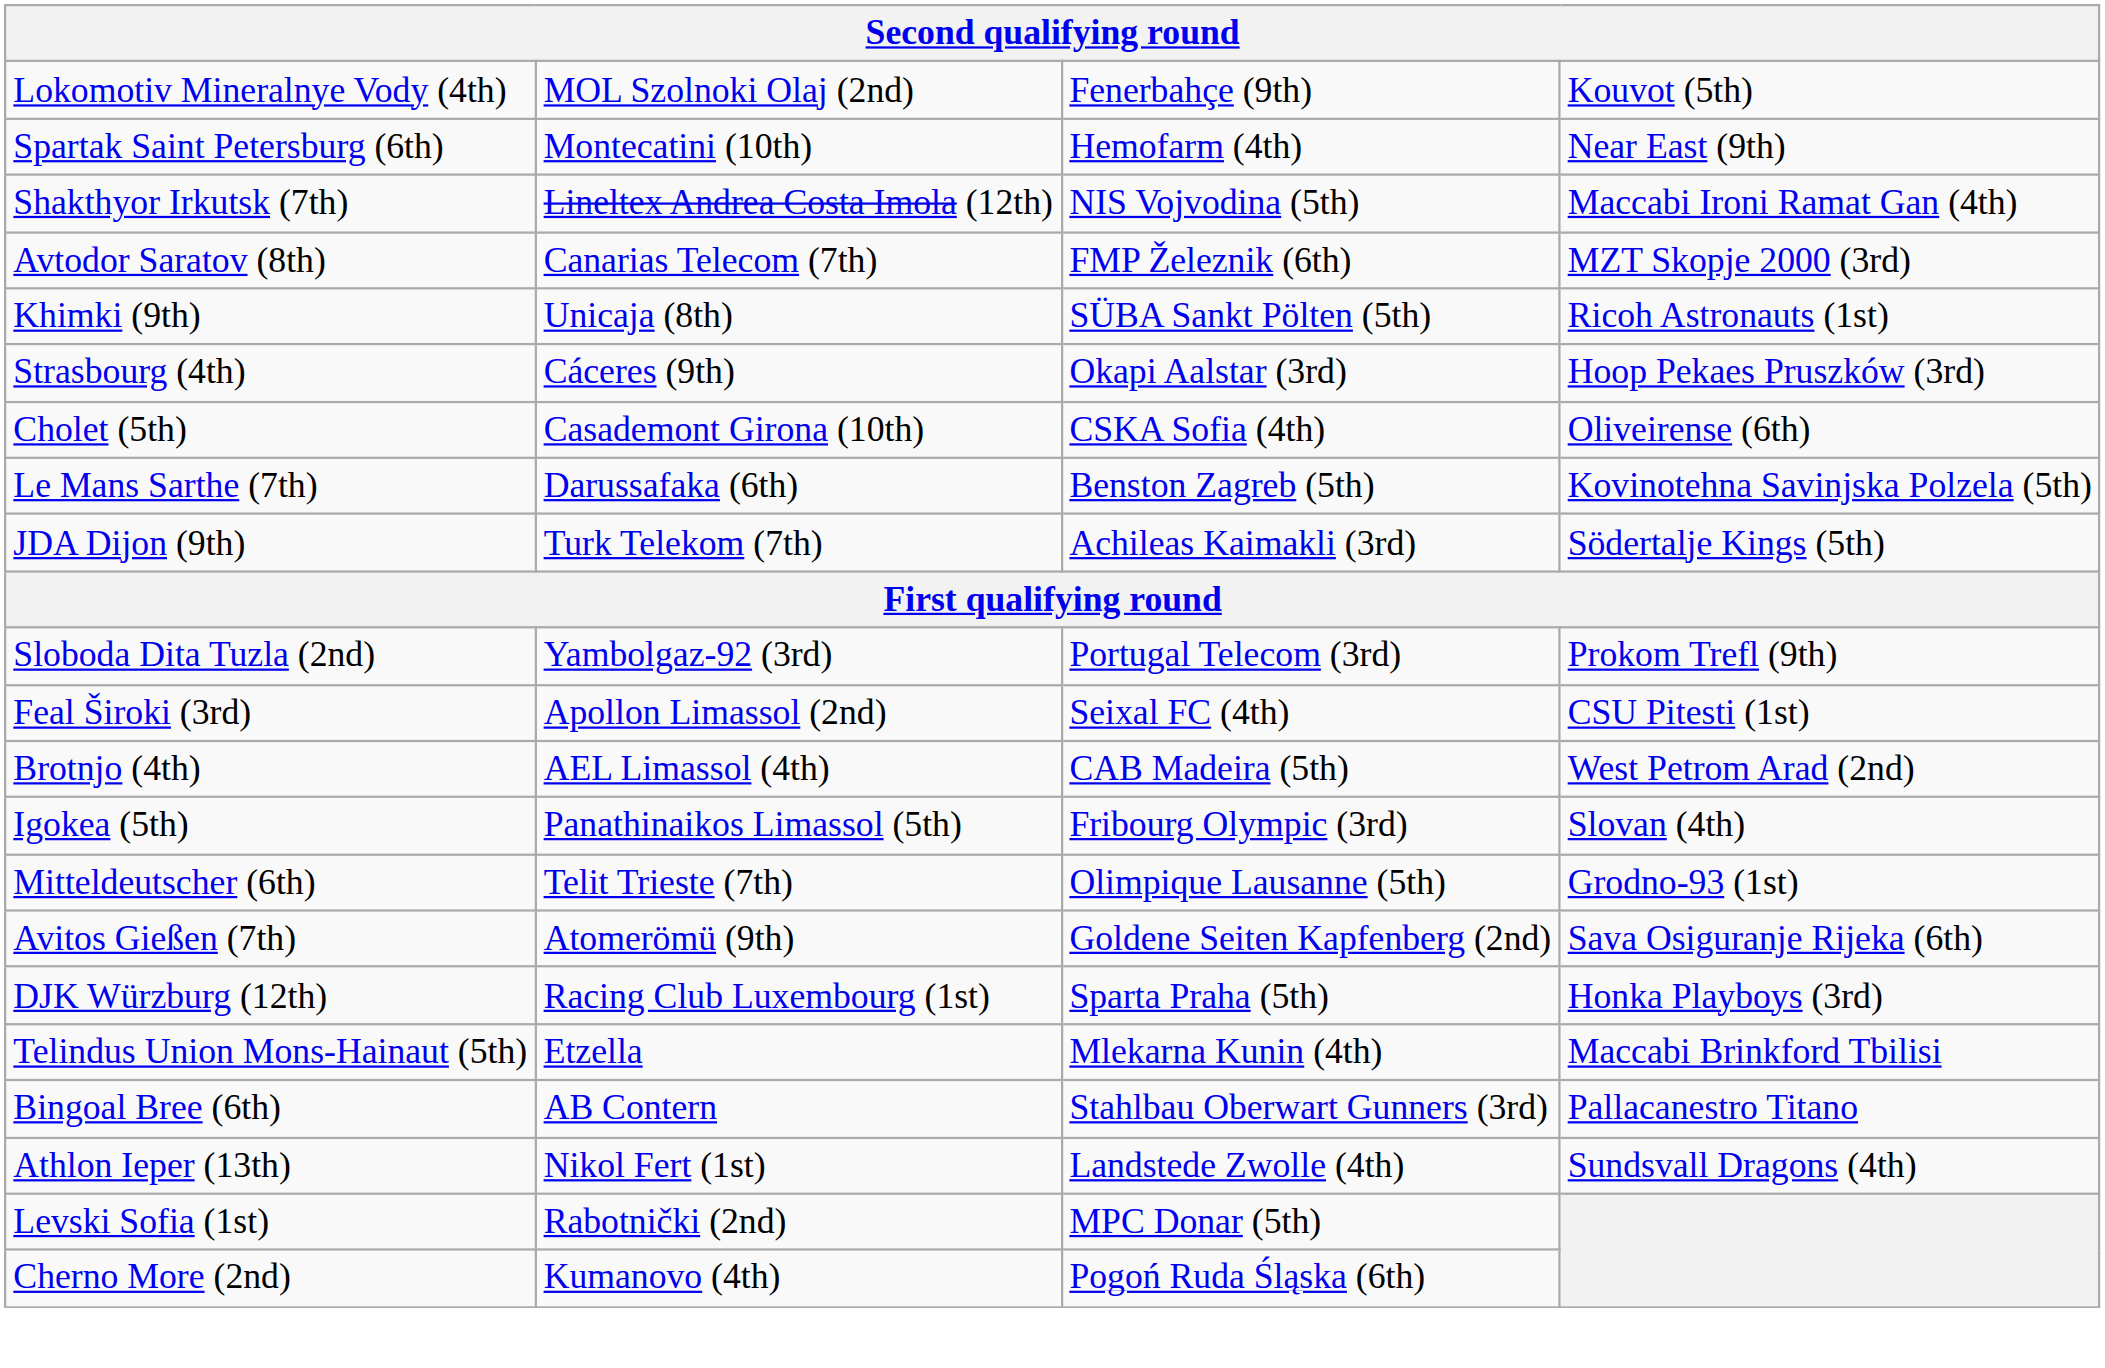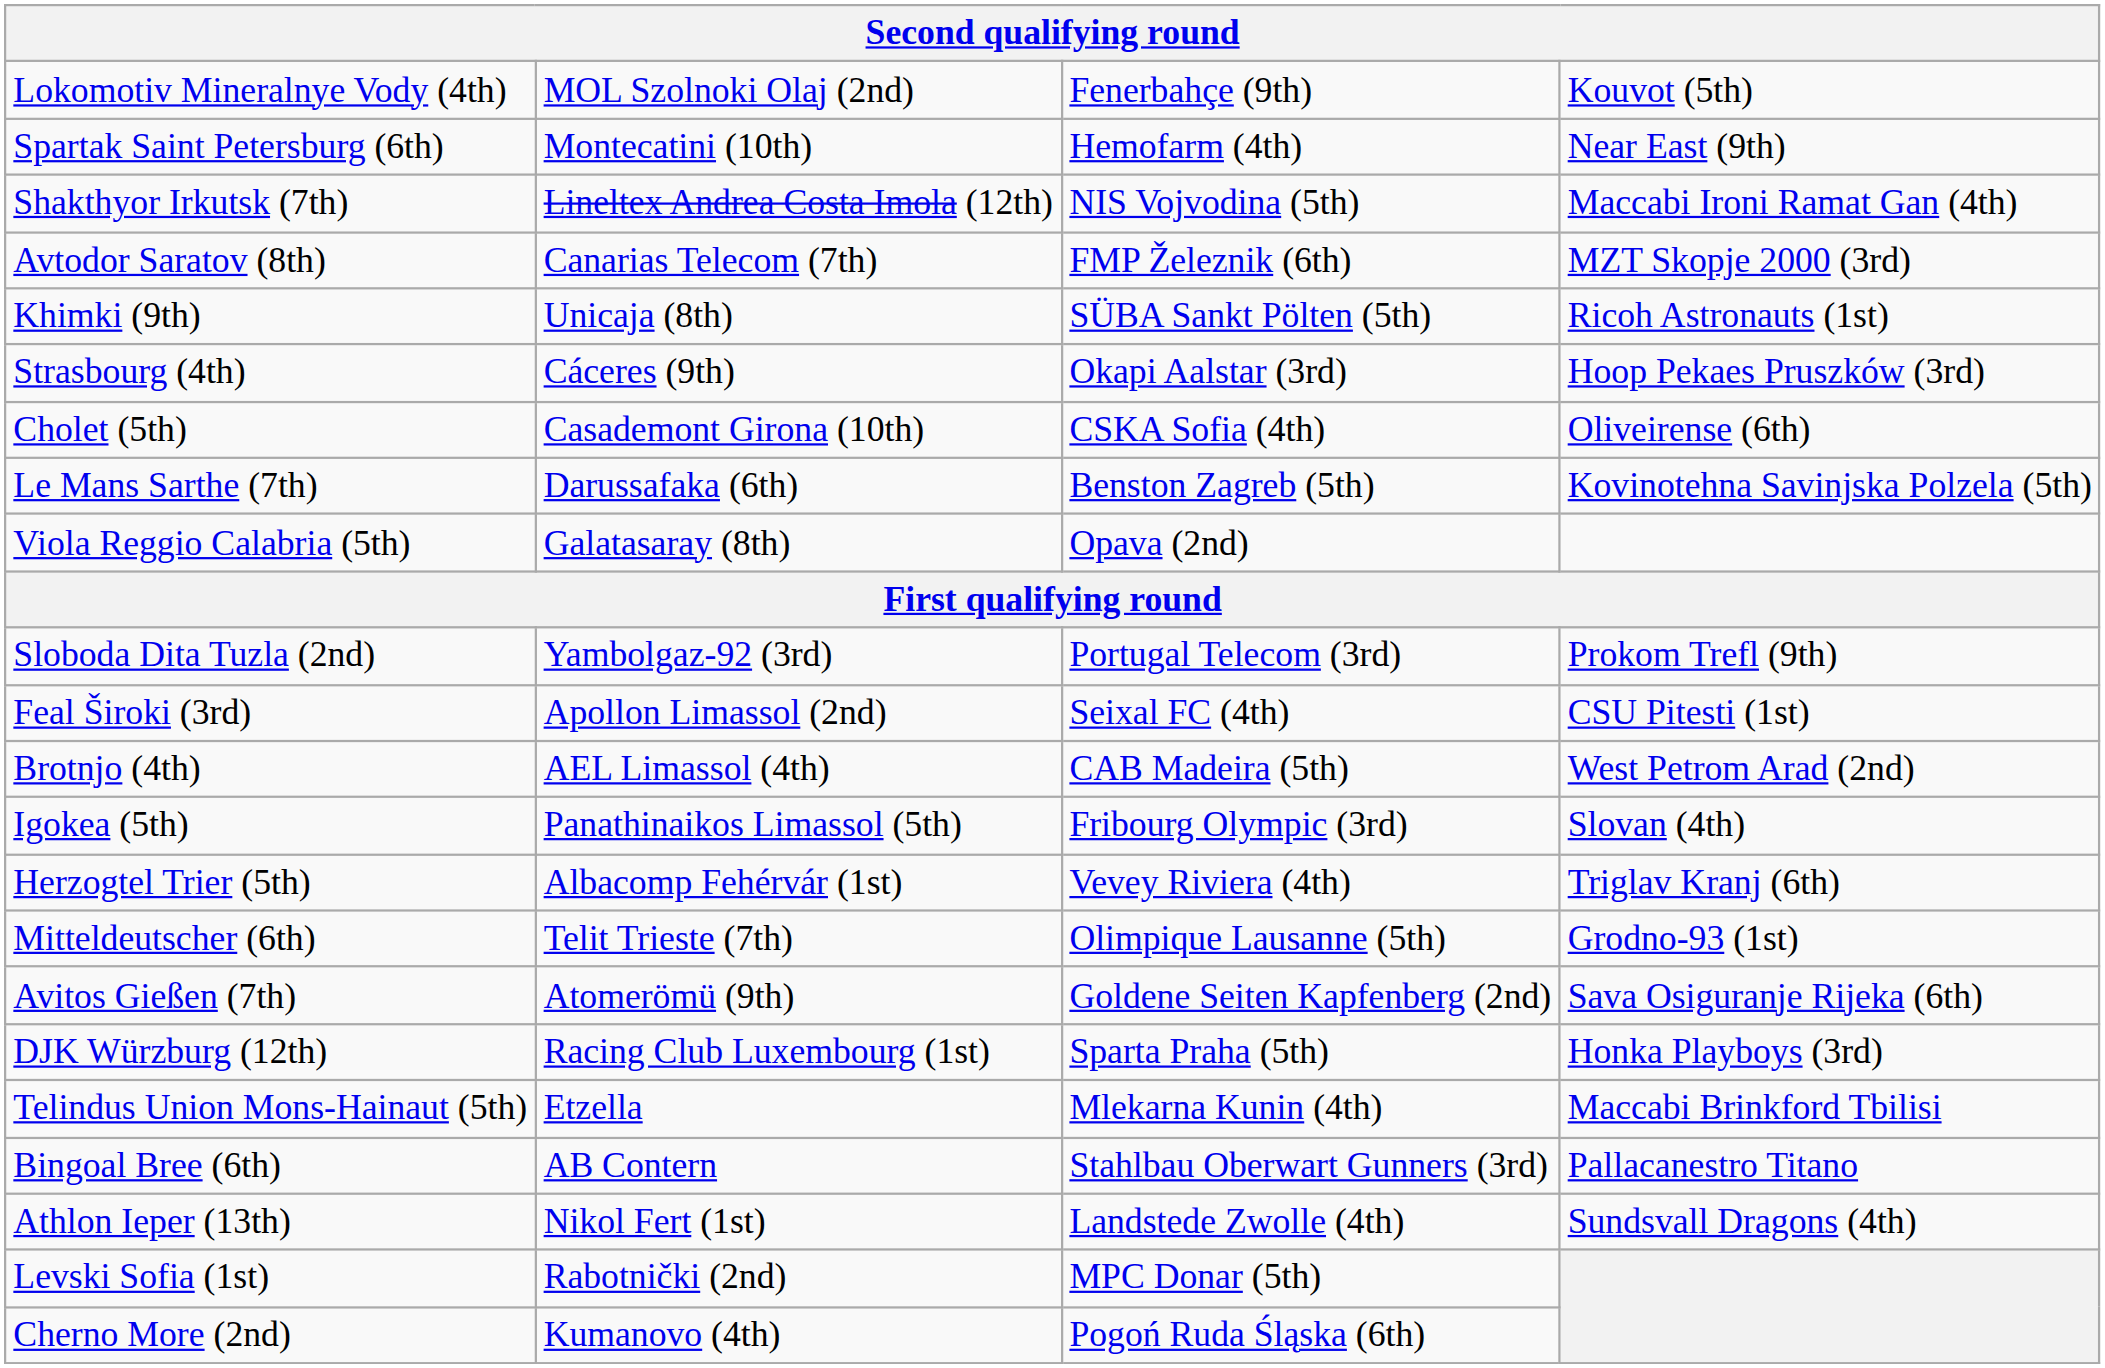 <table class="wikitable" style="white-space: nowrap;">
 <tr>
 <th colspan=4><a href='#'>Second qualifying round</a></th>
 </tr>
 <tr>
 <td width=210> <a href='#'>Lokomotiv Mineralnye Vody</a> (4th)</td>
 <td width=210> <a href='#'>MOL Szolnoki Olaj</a> (2nd)</td>
 <td width=210> <a href='#'>Fenerbahçe</a> (9th)</td>
 <td width=210> <a href='#'>Kouvot</a> (5th)</td>
 </tr>
 <tr>
 <td width=210> <a href='#'>Spartak Saint Petersburg</a> (6th)</td>
 <td width=210> <a href='#'>Montecatini</a> (10th)</td>
 <td width=210> <a href='#'>Hemofarm</a> (4th)</td>
 <td width=210> <a href='#'>Near East</a> (9th)</td>
 </tr>
 <tr>
 <td width=210> <a href='#'>Shakthyor Irkutsk</a> (7th)</td>
 <td width=210> <a href='#'><s>Lineltex Andrea Costa Imola</s></a> (12th)</td>
 <td width=210> <a href='#'>NIS Vojvodina</a> (5th)</td>
 <td width=210> <a href='#'>Maccabi Ironi Ramat Gan</a> (4th)</td>
 </tr>
 <tr>
 <td width=210> <a href='#'>Avtodor Saratov</a> (8th)</td>
 <td width=210> <a href='#'>Canarias Telecom</a> (7th)</td>
 <td width=210> <a href='#'>FMP Železnik</a> (6th)</td>
 <td width=210> <a href='#'>MZT Skopje 2000</a> (3rd)</td>
 </tr>
 <tr>
 <td width=210> <a href='#'>Khimki</a> (9th)</td>
 <td width=210> <a href='#'>Unicaja</a> (8th)</td>
 <td width=210> <a href='#'>SÜBA Sankt Pölten</a> (5th)</td>
 <td width=210> <a href='#'>Ricoh Astronauts</a> (1st)</td>
 </tr>
 <tr>
 <td width=210> <a href='#'>Strasbourg</a> (4th)</td>
 <td width=210> <a href='#'>Cáceres</a> (9th)</td>
 <td width=210> <a href='#'>Okapi Aalstar</a> (3rd)</td>
 <td width=210> <a href='#'>Hoop Pekaes Pruszków</a> (3rd)</td>
 </tr>
 <tr>
 <td width=210> <a href='#'>Cholet</a> (5th)</td>
 <td width=210> <a href='#'>Casademont Girona</a> (10th)</td>
 <td width=210> <a href='#'>CSKA Sofia</a> (4th)</td>
 <td width=210> <a href='#'>Oliveirense</a> (6th)</td>
 </tr>
 <tr>
 <td width=210> <a href='#'>Le Mans Sarthe</a> (7th)</td>
 <td width=210> <a href='#'>Darussafaka</a> (6th)</td>
 <td width=210> <a href='#'>Benston Zagreb</a> (5th)</td>
 <td width=210> <a href='#'>Kovinotehna Savinjska Polzela</a> (5th)</td>
 </tr>
 <tr>
-<td width=210> <a href='#'>JDA Dijon</a> (9th)</td>
-<td width=210> <a href='#'>Turk Telekom</a> (7th)</td>
-<td width=210> <a href='#'>Achileas Kaimakli</a> (3rd)</td>
-<td width=210> <a href='#'>Södertalje Kings</a> (5th)</td>
+<td width=210> <a href='#'>Viola Reggio Calabria</a> (5th)</td>
+<td width=210> <a href='#'>Galatasaray</a> (8th)</td>
+<td width=210> <a href='#'>Opava</a> (2nd)</td>
+<td></td>
 </tr>
 <tr>
 <th colspan=4><a href='#'>First qualifying round</a></th>
 </tr>
 <tr>
 <td width=210> <a href='#'>Sloboda Dita Tuzla</a> (2nd)</td>
 <td width=210> <a href='#'>Yambolgaz-92</a> (3rd)</td>
 <td width=210> <a href='#'>Portugal Telecom</a> (3rd)</td>
 <td width=210> <a href='#'>Prokom Trefl</a> (9th)</td>
 </tr>
 <tr>
 <td width=210> <a href='#'>Feal Široki</a> (3rd)</td>
 <td width=210> <a href='#'>Apollon Limassol</a> (2nd)</td>
 <td width=210> <a href='#'>Seixal FC</a> (4th)</td>
 <td width=210> <a href='#'>CSU Pitesti</a> (1st)</td>
 </tr>
 <tr>
 <td width=210> <a href='#'>Brotnjo</a> (4th)</td>
 <td width=210> <a href='#'>AEL Limassol</a> (4th)</td>
 <td width=210> <a href='#'>CAB Madeira</a> (5th)</td>
 <td width=210> <a href='#'>West Petrom Arad</a> (2nd)</td>
 </tr>
 <tr>
 <td width=210> <a href='#'>Igokea</a> (5th)</td>
 <td width=210> <a href='#'>Panathinaikos Limassol</a> (5th)</td>
 <td width=210> <a href='#'>Fribourg Olympic</a> (3rd)</td>
 <td width=210> <a href='#'>Slovan</a> (4th)</td>
+</tr>
+<tr>
+<td width=210> <a href='#'>Herzogtel Trier</a> (5th)</td>
+<td width=210> <a href='#'>Albacomp Fehérvár</a> (1st)</td>
+<td width=210> <a href='#'>Vevey Riviera</a> (4th)</td>
+<td width=210> <a href='#'>Triglav Kranj</a> (6th)</td>
 </tr>
 <tr>
 <td width=210> <a href='#'>Mitteldeutscher</a> (6th)</td>
 <td width=210> <a href='#'>Telit Trieste</a> (7th)</td>
 <td width=210> <a href='#'>Olimpique Lausanne</a> (5th)</td>
 <td width=210> <a href='#'>Grodno-93</a> (1st)</td>
 </tr>
 <tr>
 <td width=210> <a href='#'>Avitos Gießen</a> (7th)</td>
 <td width=210> <a href='#'>Atomerömü</a> (9th)</td>
 <td width=210> <a href='#'>Goldene Seiten Kapfenberg</a> (2nd)</td>
 <td width=210> <a href='#'>Sava Osiguranje Rijeka</a> (6th)</td>
 </tr>
 <tr>
 <td width=210> <a href='#'>DJK Würzburg</a> (12th)</td>
 <td width=210> <a href='#'>Racing Club Luxembourg</a> (1st)</td>
 <td width=210> <a href='#'>Sparta Praha</a> (5th)</td>
 <td width=210> <a href='#'>Honka Playboys</a> (3rd)</td>
 </tr>
 <tr>
 <td width=210> <a href='#'>Telindus Union Mons-Hainaut</a> (5th)</td>
 <td width=210> <a href='#'>Etzella</a></td>
 <td width=210> <a href='#'>Mlekarna Kunin</a> (4th)</td>
 <td width=210> <a href='#'>Maccabi Brinkford Tbilisi</a></td>
 </tr>
 <tr>
 <td width=210> <a href='#'>Bingoal Bree</a> (6th)</td>
 <td width=210> <a href='#'>AB Contern</a></td>
 <td width=210> <a href='#'>Stahlbau Oberwart Gunners</a> (3rd)</td>
 <td width=210> <a href='#'>Pallacanestro Titano</a></td>
 </tr>
 <tr>
 <td width=210> <a href='#'>Athlon Ieper</a> (13th)</td>
 <td width=210> <a href='#'>Nikol Fert</a> (1st)</td>
 <td width=210> <a href='#'>Landstede Zwolle</a> (4th)</td>
 <td width=210> <a href='#'>Sundsvall Dragons</a> (4th)</td>
 </tr>
 <tr>
 <td width=210> <a href='#'>Levski Sofia</a> (1st)</td>
 <td width=210> <a href='#'>Rabotnički</a> (2nd)</td>
 <td width=210> <a href='#'>MPC Donar</a> (5th)</td>
 <th rowspan=2></th>
 </tr>
 <tr>
 <td width=210> <a href='#'>Cherno More</a> (2nd)</td>
 <td width=210> <a href='#'>Kumanovo</a> (4th)</td>
 <td width=210> <a href='#'>Pogoń Ruda Śląska</a> (6th)</td>
 </tr>
 </table>
